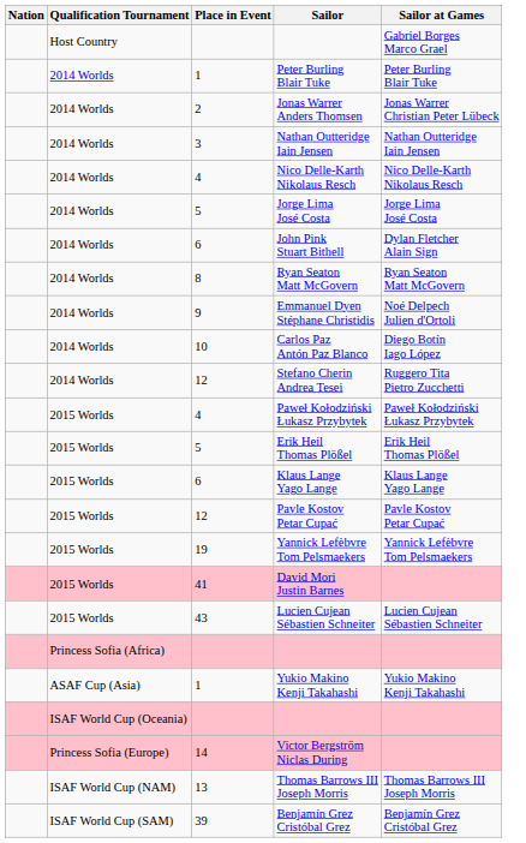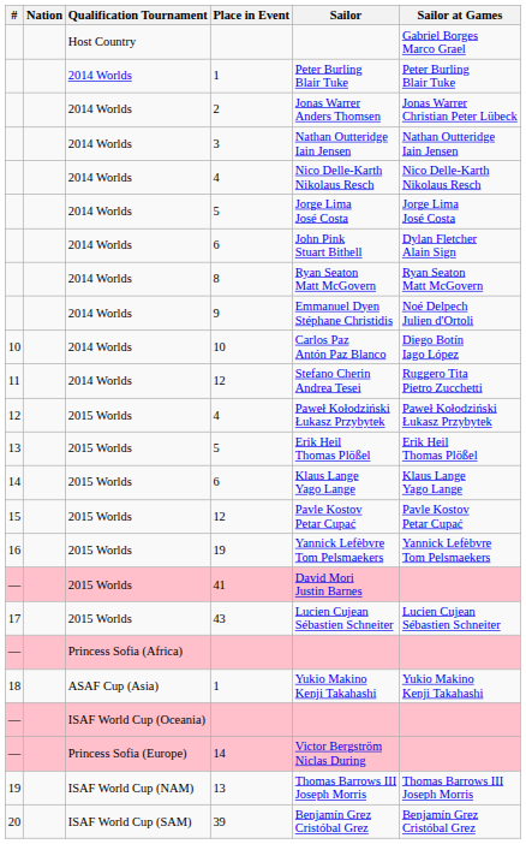 <table class="sortable wikitable">
 <tr>
+<th>#</th>
 <th>Nation</th>
 <th>Qualification Tournament</th>
 <th>Place in Event</th>
 <th>Sailor</th>
 <th>Sailor at Games</th>
 </tr>
 <tr>
 <td></td>
+<td></td>
 <td>Host Country</td>
 <td></td>
 <td></td>
 <td><a href='#'>Gabriel Borges</a><br><a href='#'>Marco Grael</a></td>
 </tr>
 <tr>
+<td></td>
 <td></td>
 <td><a href='#'>2014 Worlds</a></td>
 <td>1</td>
 <td><a href='#'>Peter Burling</a><br><a href='#'>Blair Tuke</a></td>
 <td><a href='#'>Peter Burling</a><br><a href='#'>Blair Tuke</a></td>
 </tr>
 <tr>
 <td></td>
+<td></td>
 <td>2014 Worlds</td>
 <td>2</td>
 <td><a href='#'>Jonas Warrer</a><br><a href='#'>Anders Thomsen</a></td>
 <td><a href='#'>Jonas Warrer</a><br><a href='#'>Christian Peter Lübeck</a></td>
 </tr>
 <tr>
+<td></td>
 <td></td>
 <td>2014 Worlds</td>
 <td>3</td>
 <td><a href='#'>Nathan Outteridge</a><br><a href='#'>Iain Jensen</a></td>
 <td><a href='#'>Nathan Outteridge</a><br><a href='#'>Iain Jensen</a></td>
 </tr>
 <tr>
 <td></td>
+<td></td>
 <td>2014 Worlds</td>
 <td>4</td>
 <td><a href='#'>Nico Delle-Karth</a><br><a href='#'>Nikolaus Resch</a></td>
 <td><a href='#'>Nico Delle-Karth</a><br><a href='#'>Nikolaus Resch</a></td>
 </tr>
 <tr>
+<td></td>
 <td></td>
 <td>2014 Worlds</td>
 <td>5</td>
 <td><a href='#'>Jorge Lima</a><br><a href='#'>José Costa</a></td>
 <td><a href='#'>Jorge Lima</a><br><a href='#'>José Costa</a></td>
 </tr>
 <tr>
 <td></td>
+<td></td>
 <td>2014 Worlds</td>
 <td>6</td>
 <td><a href='#'>John Pink</a><br><a href='#'>Stuart Bithell</a></td>
 <td><a href='#'>Dylan Fletcher</a><br><a href='#'>Alain Sign</a></td>
 </tr>
 <tr>
+<td></td>
 <td></td>
 <td>2014 Worlds</td>
 <td>8</td>
 <td><a href='#'>Ryan Seaton</a><br><a href='#'>Matt McGovern</a></td>
 <td><a href='#'>Ryan Seaton</a><br><a href='#'>Matt McGovern</a></td>
 </tr>
 <tr>
 <td></td>
+<td></td>
 <td>2014 Worlds</td>
 <td>9</td>
 <td><a href='#'>Emmanuel Dyen</a><br><a href='#'>Stéphane Christidis</a></td>
 <td><a href='#'>Noé Delpech</a><br><a href='#'>Julien d'Ortoli</a></td>
 </tr>
 <tr>
+<td>10</td>
 <td></td>
 <td>2014 Worlds</td>
 <td>10</td>
 <td><a href='#'>Carlos Paz</a><br><a href='#'>Antón Paz Blanco</a></td>
 <td><a href='#'>Diego Botín</a><br><a href='#'>Iago López</a></td>
 </tr>
 <tr>
+<td>11</td>
 <td></td>
 <td>2014 Worlds</td>
 <td>12</td>
 <td><a href='#'>Stefano Cherin</a><br><a href='#'>Andrea Tesei</a></td>
 <td><a href='#'>Ruggero Tita</a><br><a href='#'>Pietro Zucchetti</a></td>
 </tr>
 <tr>
+<td>12</td>
 <td></td>
 <td>2015 Worlds</td>
 <td>4</td>
 <td><a href='#'>Paweł Kołodziński</a><br><a href='#'>Łukasz Przybytek</a></td>
 <td><a href='#'>Paweł Kołodziński</a><br><a href='#'>Łukasz Przybytek</a></td>
 </tr>
 <tr>
+<td>13</td>
 <td></td>
 <td>2015 Worlds</td>
 <td>5</td>
 <td><a href='#'>Erik Heil</a><br><a href='#'>Thomas Plößel</a></td>
 <td><a href='#'>Erik Heil</a><br><a href='#'>Thomas Plößel</a></td>
 </tr>
 <tr>
+<td>14</td>
 <td></td>
 <td>2015 Worlds</td>
 <td>6</td>
 <td><a href='#'>Klaus Lange</a><br><a href='#'>Yago Lange</a></td>
 <td><a href='#'>Klaus Lange</a><br><a href='#'>Yago Lange</a></td>
 </tr>
 <tr>
+<td>15</td>
 <td></td>
 <td>2015 Worlds</td>
 <td>12</td>
 <td><a href='#'>Pavle Kostov</a><br><a href='#'>Petar Cupać</a></td>
 <td><a href='#'>Pavle Kostov</a><br><a href='#'>Petar Cupać</a></td>
 </tr>
 <tr>
+<td>16</td>
 <td></td>
 <td>2015 Worlds</td>
 <td>19</td>
 <td><a href='#'>Yannick Lefèbvre</a><br><a href='#'>Tom Pelsmaekers</a></td>
 <td><a href='#'>Yannick Lefèbvre</a><br><a href='#'>Tom Pelsmaekers</a></td>
 </tr>
 <tr style="background:pink;">
+<td>—</td>
 <td></td>
 <td>2015 Worlds</td>
 <td>41</td>
 <td><a href='#'>David Mori</a><br><a href='#'>Justin Barnes</a></td>
 <td> <br> </td>
 </tr>
 <tr>
+<td>17</td>
 <td></td>
 <td>2015 Worlds</td>
 <td>43</td>
 <td><a href='#'>Lucien Cujean</a><br><a href='#'>Sébastien Schneiter</a></td>
 <td><a href='#'>Lucien Cujean</a><br><a href='#'>Sébastien Schneiter</a></td>
 </tr>
 <tr style="background:pink;">
+<td>—</td>
 <td></td>
 <td>Princess Sofia (Africa)</td>
 <td></td>
 <td> <br> </td>
 <td></td>
 </tr>
 <tr>
+<td>18</td>
 <td></td>
 <td>ASAF Cup (Asia)</td>
 <td>1</td>
 <td><a href='#'>Yukio Makino</a><br><a href='#'>Kenji Takahashi</a></td>
 <td><a href='#'>Yukio Makino</a><br><a href='#'>Kenji Takahashi</a></td>
 </tr>
 <tr style="background:pink;">
+<td>—</td>
 <td></td>
 <td>ISAF World Cup (Oceania)</td>
 <td></td>
 <td> <br> </td>
 <td></td>
 </tr>
 <tr style="background:pink;">
+<td>—</td>
 <td></td>
 <td>Princess Sofia (Europe)</td>
 <td>14</td>
 <td><a href='#'>Victor Bergström</a><br><a href='#'>Niclas During</a></td>
 <td></td>
 </tr>
 <tr>
+<td>19</td>
 <td></td>
 <td>ISAF World Cup (NAM)</td>
 <td>13</td>
 <td><a href='#'>Thomas Barrows III</a><br><a href='#'>Joseph Morris</a></td>
 <td><a href='#'>Thomas Barrows III</a><br><a href='#'>Joseph Morris</a></td>
 </tr>
 <tr>
+<td>20</td>
 <td></td>
 <td>ISAF World Cup (SAM)</td>
 <td>39</td>
 <td><a href='#'>Benjamín Grez</a><br><a href='#'>Cristóbal Grez</a></td>
 <td><a href='#'>Benjamín Grez</a><br><a href='#'>Cristóbal Grez</a></td>
 </tr>
 </table>
